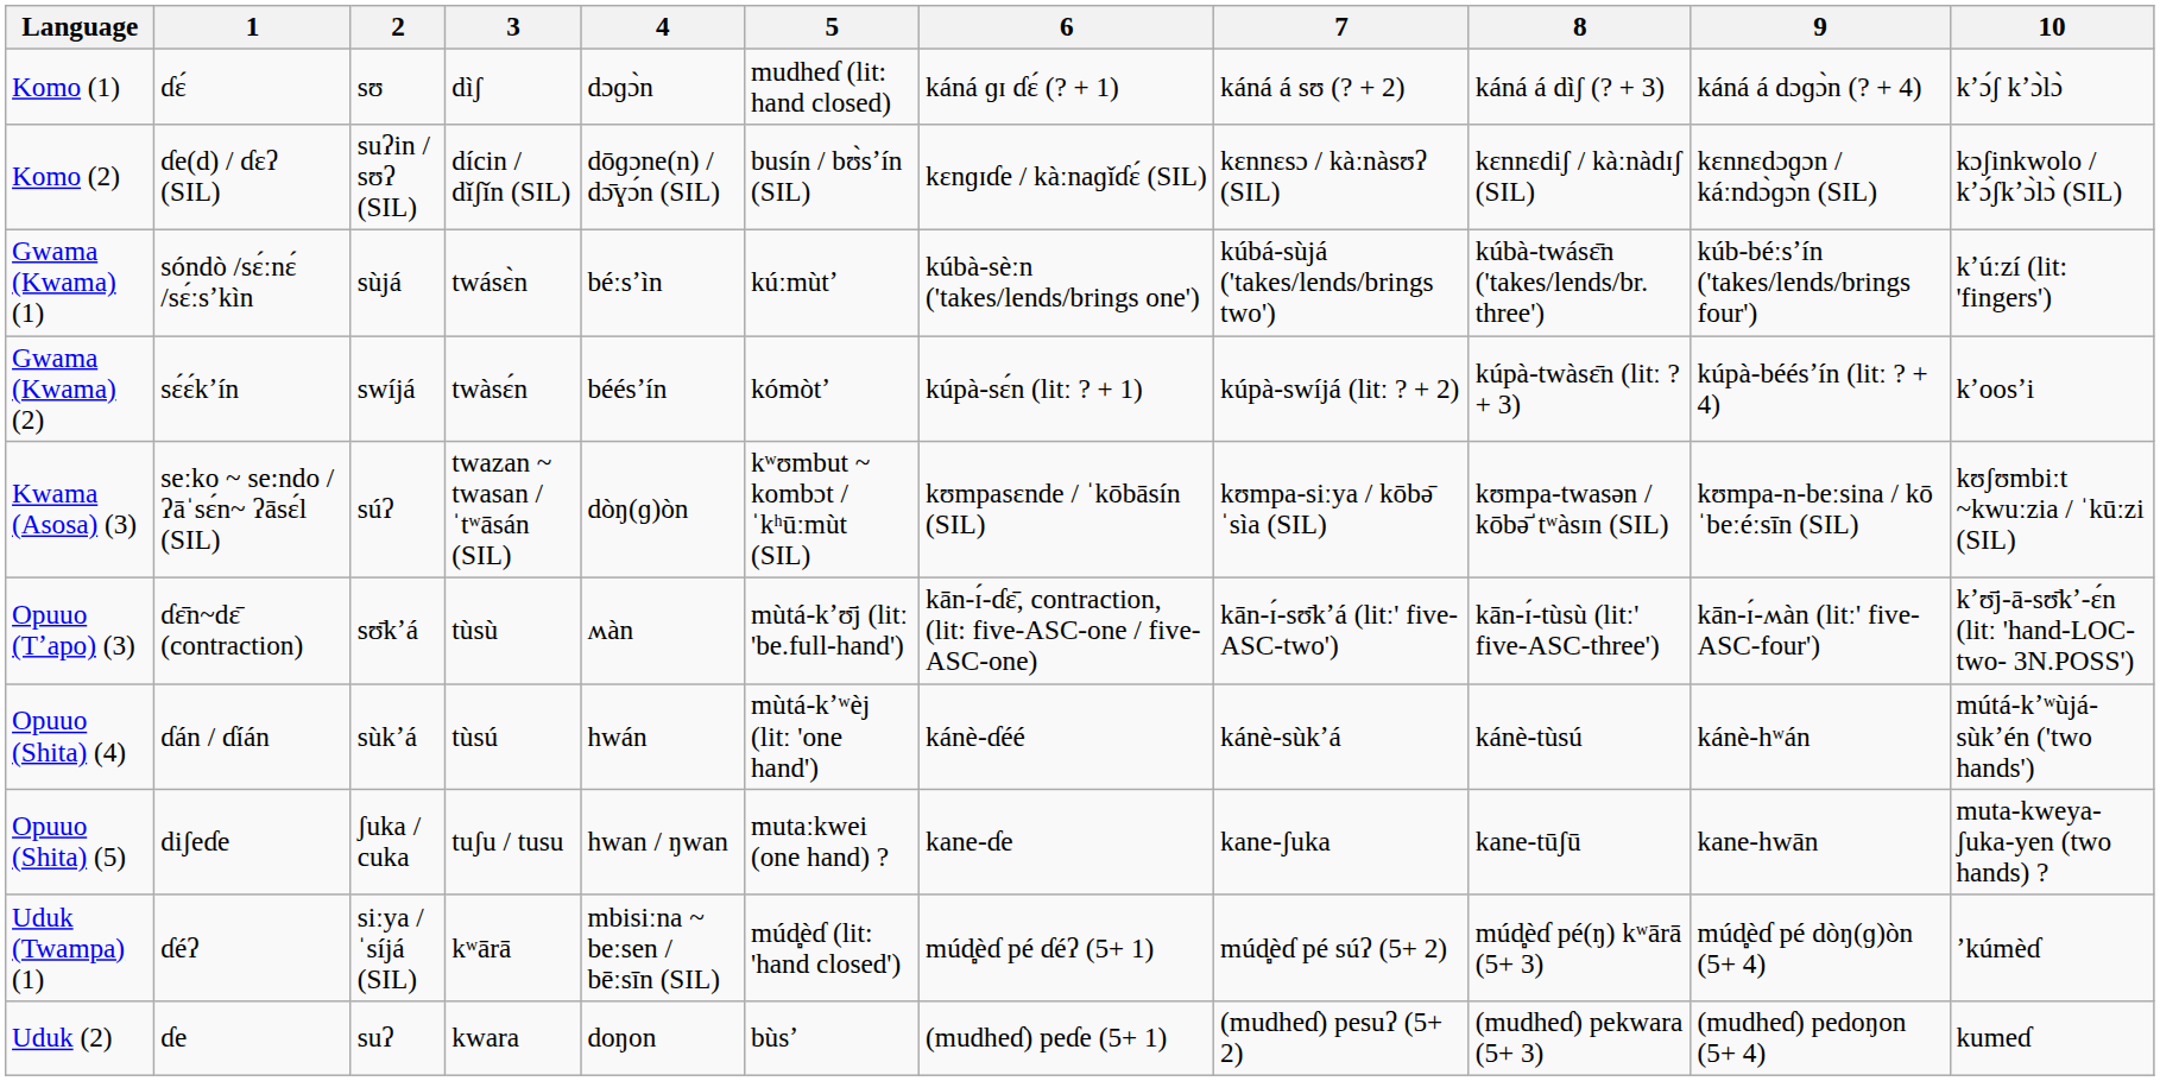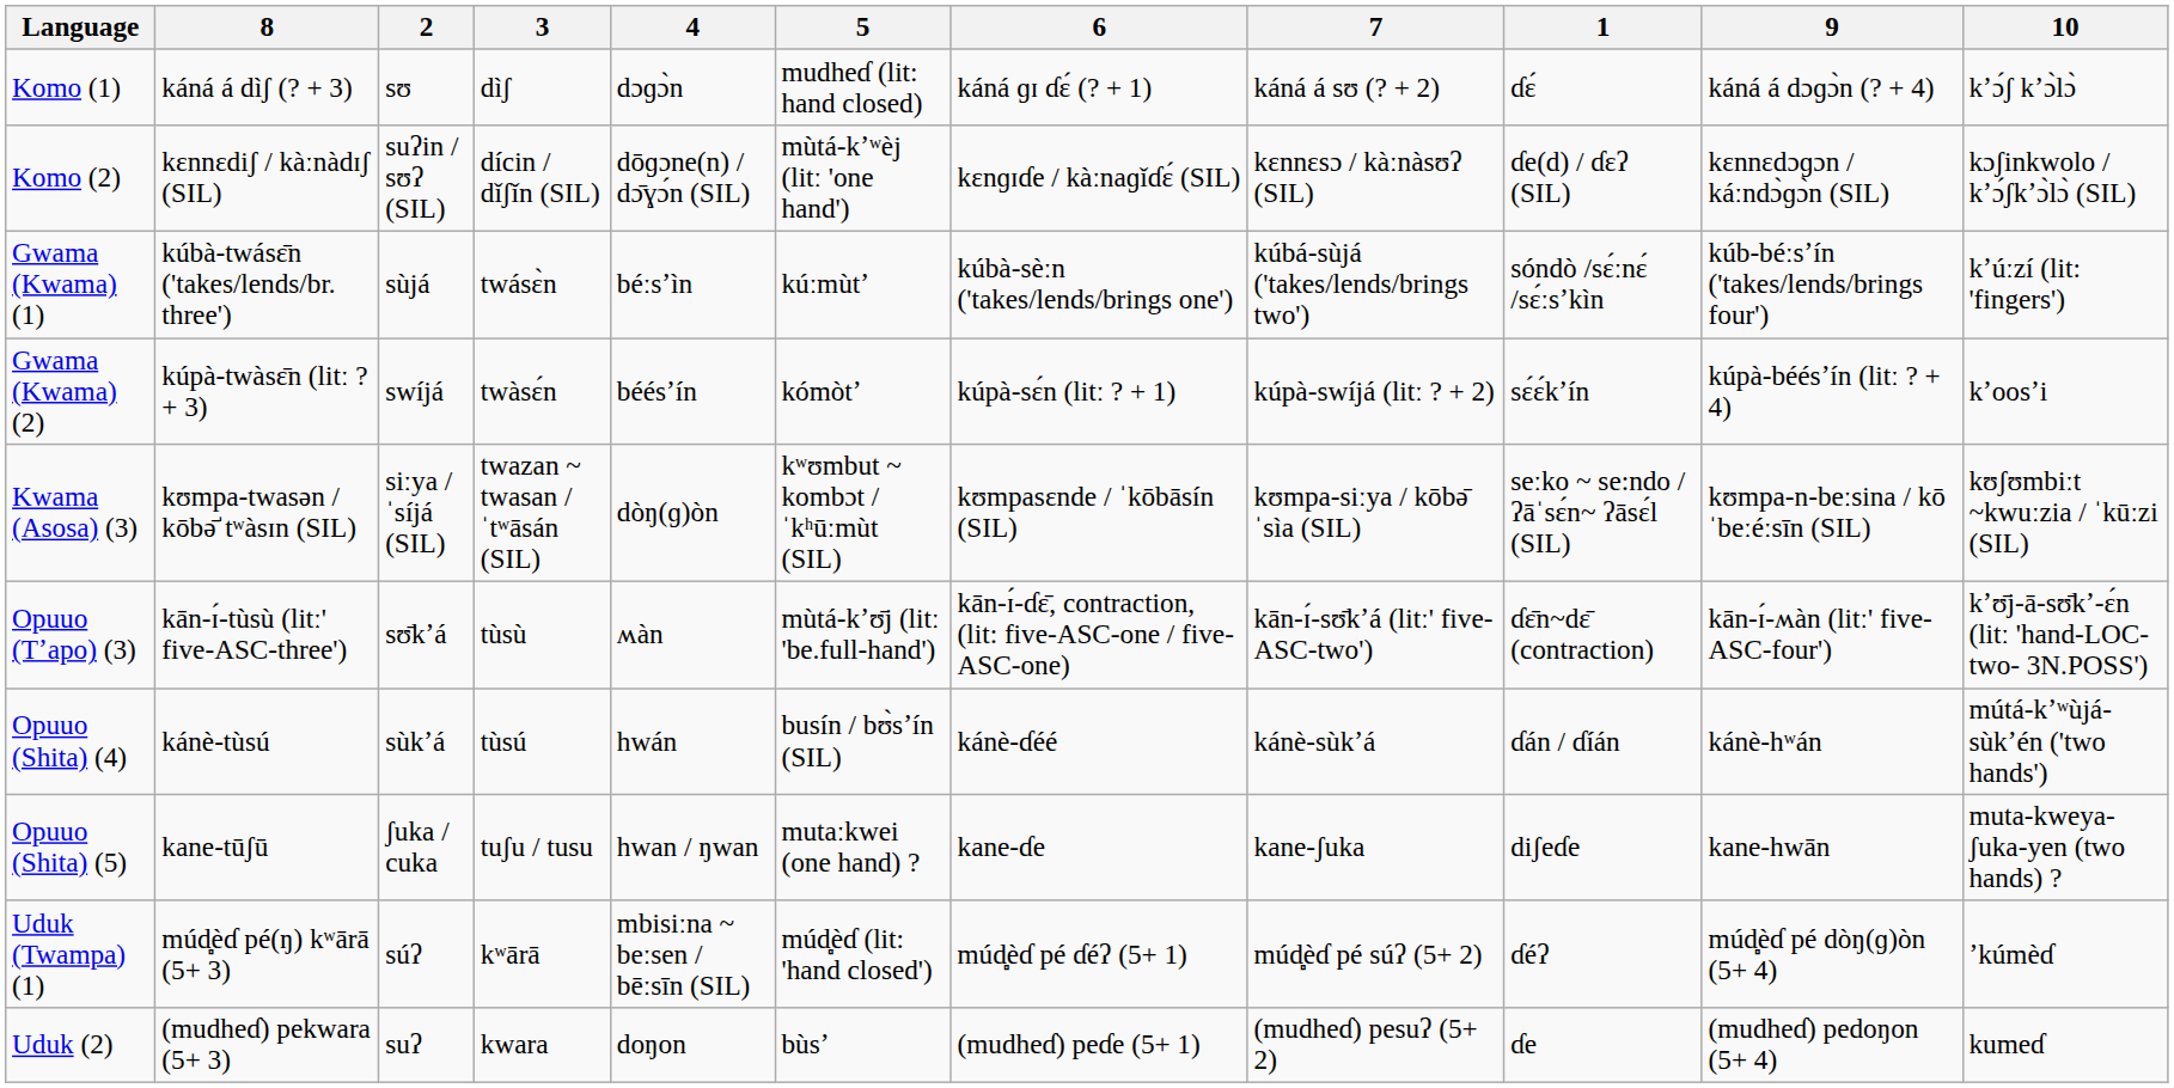 <table class="wikitable sortable">
 <tr>
 <th>Language</th>
-<th>1</th>
+<th>8</th>
 <th>2</th>
 <th>3</th>
 <th>4</th>
 <th>5</th>
 <th>6</th>
 <th>7</th>
-<th>8</th>
+<th>1</th>
 <th>9</th>
 <th>10</th>
 </tr>
 <tr>
 <td><a href='#'>Komo</a> (1)</td>
-<td>ɗɛ́</td>
+<td>káná á dìʃ  (? + 3)</td>
 <td>sʊ</td>
 <td>dìʃ</td>
 <td>dɔɡɔ̀n</td>
 <td>mudheɗ (lit: hand closed)</td>
 <td>káná ɡɪ ɗɛ́     (? + 1)</td>
 <td>káná á sʊ    (? + 2)</td>
-<td>káná á dìʃ  (? + 3)</td>
+<td>ɗɛ́</td>
 <td>káná á dɔɡɔ̀n (? + 4)</td>
 <td>kʼɔ́ʃ kʼɔ̀lɔ̀</td>
 </tr>
 <tr>
 <td><a href='#'>Komo</a> (2)</td>
-<td>ɗe(d) / ɗɛʔ (SIL)</td>
+<td>kɛnnɛdiʃ / kàːnàdɪʃ (SIL)</td>
 <td>suʔin  /  sʊʔ (SIL)</td>
 <td>dícin / dǐʃǐn  (SIL)</td>
 <td>dōɡɔne(n) / dɔ̄ɣɔ́n  (SIL)</td>
-<td>busín  / bʊ̀sʼín  (SIL)</td>
+<td>mùtá-kʼʷèj  (litː 'one hand')</td>
 <td>kɛnɡɪɗe  / kàːnaɡǐɗɛ́ (SIL)</td>
 <td>kɛnnɛsɔ / kàːnàsʊʔ (SIL)</td>
-<td>kɛnnɛdiʃ / kàːnàdɪʃ (SIL)</td>
+<td>ɗe(d) / ɗɛʔ (SIL)</td>
 <td>kɛnnɛdɔɡɔn / káːndɔ̀ɡɔ̀n (SIL)</td>
 <td>kɔʃinkwolo / kʼɔ́ʃkʼɔ̀lɔ̀ (SIL)</td>
 </tr>
 <tr>
 <td><a href='#'>Gwama (Kwama)</a> (1)</td>
-<td>sóndò /sɛ́ːnɛ́ /sɛ́ːsʼkìn</td>
+<td>kúbà-twásɛ̄n ('takes/lends/br. three')</td>
 <td>sùjá</td>
 <td>twásɛ̀n</td>
 <td>béːsʼìn</td>
 <td>kúːmùtʼ</td>
 <td>kúbà-sèːn ('takes/lends/brings one')</td>
 <td>kúbá-sùjá ('takes/lends/brings two')</td>
-<td>kúbà-twásɛ̄n ('takes/lends/br. three')</td>
+<td>sóndò /sɛ́ːnɛ́ /sɛ́ːsʼkìn</td>
 <td>kúb-béːsʼín ('takes/lends/brings four')</td>
 <td>kʼúːzí (lit: 'fingers')</td>
 </tr>
 <tr>
 <td><a href='#'>Gwama (Kwama)</a> (2)</td>
-<td>sɛ́ɛ́kʼín</td>
+<td>kúpà-twàsɛ̄n (litː ? + 3)</td>
 <td>swíjá</td>
 <td>twàsɛ́n</td>
 <td>béésʼín</td>
 <td>kómòtʼ</td>
 <td>kúpà-sɛ́n    (litː ? + 1)</td>
 <td>kúpà-swíjá   (litː ? + 2)</td>
-<td>kúpà-twàsɛ̄n (litː ? + 3)</td>
+<td>sɛ́ɛ́kʼín</td>
 <td>kúpà-béésʼín (litː ? + 4)</td>
 <td>kʼoosʼi</td>
 </tr>
 <tr>
 <td><a href='#'>Kwama (Asosa)</a> (3)</td>
-<td>seːko ~ se:ndo / ʔāˈsɛ́n~ ʔāsɛ́l (SIL)</td>
-<td>súʔ</td>
+<td>kʊmpa-twasən / kōbə̄ˈtʷàsɪn (SIL)</td>
+<td>siːya  / ˈsíjá  (SIL)</td>
 <td>twazan ~ twasan / ˈtʷāsán (SIL)</td>
 <td>dòŋ(ɡ)òn</td>
 <td>kʷʊmbut  ~ kombɔt / ˈkʰūːmùt (SIL)</td>
 <td>kʊmpasɛnde / ˈkōbāsín (SIL)</td>
 <td>kʊmpa-siːya / kōbə̄ˈsìa (SIL)</td>
-<td>kʊmpa-twasən / kōbə̄ˈtʷàsɪn (SIL)</td>
+<td>seːko ~ se:ndo / ʔāˈsɛ́n~ ʔāsɛ́l (SIL)</td>
 <td>kʊmpa-n-beːsina / kōˈbeːéːsīn (SIL)</td>
 <td>kʊʃʊmbiːt ~kwuːzia / ˈkūːzi (SIL)</td>
 </tr>
 <tr>
 <td><a href='#'>Opuuo (Tʼapo)</a> (3)</td>
-<td>ɗɛ̄n~dɛ̄ (contraction)</td>
+<td>kān-ɪ́-tùsù (litː' five-ASC-three')</td>
 <td>sʊ̄kʼá</td>
 <td>tùsù</td>
 <td>ʍàn</td>
 <td>mùtá-kʼʊ̄j  (litː 'be.full-hand')</td>
 <td>kān-ɪ́-ɗɛ̄, contraction, (lit: five-ASC-one / five-ASC-one)</td>
 <td>kān-ɪ́-sʊ̄kʼá (litː' five-ASC-two')</td>
-<td>kān-ɪ́-tùsù (litː' five-ASC-three')</td>
+<td>ɗɛ̄n~dɛ̄ (contraction)</td>
 <td>kān-ɪ́-ʍàn (litː' five-ASC-four')</td>
 <td>kʼʊ̄j-ā-sʊ̄kʼ-ɛ́n (litː 'hand-LOC-two-     3N.POSS')</td>
 </tr>
 <tr>
 <td><a href='#'>Opuuo (Shita)</a> (4)</td>
-<td>ɗán / ɗíán</td>
+<td>kánè-tùsú</td>
 <td>sùkʼá</td>
 <td>tùsú</td>
 <td>hwán</td>
-<td>mùtá-kʼʷèj  (litː 'one hand')</td>
+<td>busín  / bʊ̀sʼín  (SIL)</td>
 <td>kánè-ɗéé</td>
 <td>kánè-sùkʼá</td>
-<td>kánè-tùsú</td>
+<td>ɗán / ɗíán</td>
 <td>kánè-hʷán</td>
 <td>mútá-kʼʷùjá-sùkʼén ('two hands')</td>
 </tr>
 <tr>
 <td><a href='#'>Opuuo (Shita)</a> (5)</td>
-<td>diʃeɗe</td>
+<td>kane-tūʃū</td>
 <td>ʃuka / cuka</td>
 <td>tuʃu  / tusu</td>
 <td>hwan / ŋwan</td>
 <td>mutaːkwei  (one hand) ?</td>
 <td>kane-ɗe</td>
 <td>kane-ʃuka</td>
-<td>kane-tūʃū</td>
+<td>diʃeɗe</td>
 <td>kane-hwān</td>
 <td>muta-kweya-ʃuka-yen (two hands) ?</td>
 </tr>
 <tr>
 <td><a href='#'>Uduk (Twampa)</a> (1)</td>
-<td>ɗéʔ</td>
-<td>siːya  / ˈsíjá  (SIL)</td>
+<td>múd̻èɗ pé(ŋ) kʷārā  (5+ 3)</td>
+<td>súʔ</td>
 <td>kʷārā</td>
 <td>mbisiːna  ~ beːsen / bēːsīn (SIL)</td>
 <td>múd̻èɗ (lit: 'hand closed')</td>
 <td>múd̻èɗ pé ɗéʔ (5+ 1)</td>
 <td>múd̻èɗ pé súʔ (5+ 2)</td>
-<td>múd̻èɗ pé(ŋ) kʷārā  (5+ 3)</td>
+<td>ɗéʔ</td>
 <td>múd̻èɗ pé dòŋ(ɡ)òn (5+ 4)</td>
 <td>ʼkúmèɗ</td>
 </tr>
 <tr>
 <td><a href='#'>Uduk</a> (2)</td>
-<td>ɗe</td>
+<td>(mudheɗ) pekwara (5+ 3)</td>
 <td>suʔ</td>
 <td>kwara</td>
 <td>doŋon</td>
 <td>bùsʼ</td>
 <td>(mudheɗ) peɗe  (5+ 1)</td>
 <td>(mudheɗ) pesuʔ (5+ 2)</td>
-<td>(mudheɗ) pekwara (5+ 3)</td>
+<td>ɗe</td>
 <td>(mudheɗ) pedoŋon (5+ 4)</td>
 <td>kumeɗ</td>
 </tr>
 </table>
